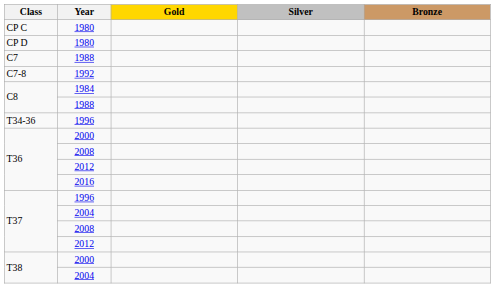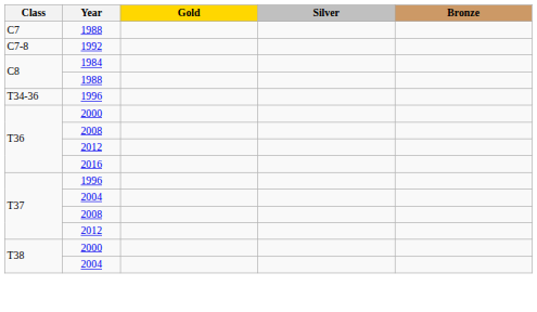 <table class="wikitable">
 <tr>
 <th width=80>Class</th>
 <th width=80>Year</th>
 <td align=center width=200 bgcolor=gold><strong>Gold</strong></td>
 <td align=center width=200 bgcolor=silver><strong>Silver</strong></td>
 <td align=center width=200 bgcolor=cc9966><strong>Bronze</strong></td>
-</tr>
-<tr>
-<td>CP C</td>
-<td align=center><a href='#'>1980</a></td>
-<td></td>
-<td></td>
-<td></td>
-</tr>
-<tr>
-<td>CP D</td>
-<td align=center><a href='#'>1980</a></td>
-<td></td>
-<td></td>
-<td></td>
 </tr>
 <tr>
 <td>C7</td>
 <td align=center><a href='#'>1988</a></td>
 <td></td>
 <td></td>
 <td></td>
 </tr>
 <tr>
 <td>C7-8</td>
 <td align=center><a href='#'>1992</a></td>
 <td></td>
 <td></td>
 <td></td>
 </tr>
 <tr>
 <td rowspan=2>C8</td>
 <td align=center><a href='#'>1984</a></td>
 <td></td>
 <td></td>
 <td></td>
 </tr>
 <tr>
 <td align=center><a href='#'>1988</a></td>
 <td></td>
 <td></td>
 <td></td>
 </tr>
 <tr>
 <td>T34-36</td>
 <td align=center><a href='#'>1996</a></td>
 <td></td>
 <td></td>
 <td></td>
 </tr>
 <tr>
 <td rowspan=4>T36</td>
 <td align=center><a href='#'>2000</a></td>
 <td></td>
 <td></td>
 <td></td>
 </tr>
 <tr>
 <td align=center><a href='#'>2008</a></td>
 <td></td>
 <td></td>
 <td></td>
 </tr>
 <tr>
 <td align=center><a href='#'>2012</a></td>
 <td></td>
 <td></td>
 <td></td>
 </tr>
 <tr>
 <td align=center><a href='#'>2016</a></td>
 <td></td>
 <td></td>
 <td></td>
 </tr>
 <tr>
 <td rowspan=4>T37</td>
 <td align=center><a href='#'>1996</a></td>
 <td></td>
 <td></td>
 <td></td>
 </tr>
 <tr>
 <td align=center><a href='#'>2004</a></td>
 <td></td>
 <td></td>
 <td></td>
 </tr>
 <tr>
 <td align=center><a href='#'>2008</a></td>
 <td></td>
 <td></td>
 <td></td>
 </tr>
 <tr>
 <td align=center><a href='#'>2012</a></td>
 <td></td>
 <td></td>
 <td></td>
 </tr>
 <tr>
 <td rowspan=2>T38</td>
 <td align=center><a href='#'>2000</a></td>
 <td></td>
 <td></td>
 <td></td>
 </tr>
 <tr>
 <td align=center><a href='#'>2004</a></td>
 <td></td>
 <td></td>
 <td></td>
 </tr>
 </table>
